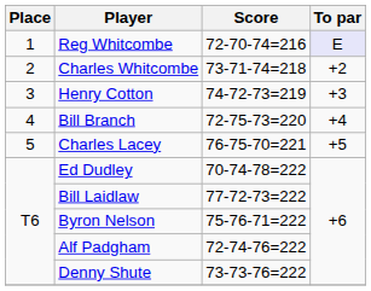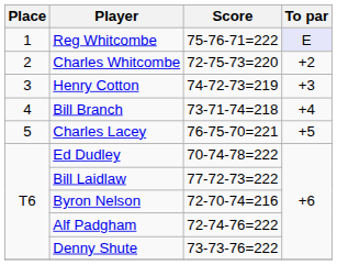 <table class="wikitable">
 <tr>
 <th>Place</th>
 <th>Player</th>
 <th>Score</th>
 <th>To par</th>
 </tr>
 <tr>
 <td align="center">1</td>
 <td> <a href='#'>Reg Whitcombe</a></td>
-<td>72-70-74=216</td>
+<td>75-76-71=222</td>
 <td align="center" style="background: lavender;">E</td>
 </tr>
 <tr>
 <td align="center">2</td>
 <td> <a href='#'>Charles Whitcombe</a></td>
-<td>73-71-74=218</td>
+<td>72-75-73=220</td>
 <td align="center">+2</td>
 </tr>
 <tr>
 <td align="center">3</td>
 <td> <a href='#'>Henry Cotton</a></td>
 <td>74-72-73=219</td>
 <td align="center">+3</td>
 </tr>
 <tr>
 <td align="center">4</td>
 <td> <a href='#'>Bill Branch</a></td>
-<td>72-75-73=220</td>
+<td>73-71-74=218</td>
 <td align="center">+4</td>
 </tr>
 <tr>
 <td align="center">5</td>
 <td> <a href='#'>Charles Lacey</a></td>
 <td>76-75-70=221</td>
 <td align="center">+5</td>
 </tr>
 <tr>
 <td rowspan=5 align="center">T6</td>
 <td> <a href='#'>Ed Dudley</a></td>
 <td>70-74-78=222</td>
 <td rowspan=5 align="center">+6</td>
 </tr>
 <tr>
 <td> <a href='#'>Bill Laidlaw</a></td>
 <td>77-72-73=222</td>
 </tr>
 <tr>
 <td> <a href='#'>Byron Nelson</a></td>
-<td>75-76-71=222</td>
+<td>72-70-74=216</td>
 </tr>
 <tr>
 <td> <a href='#'>Alf Padgham</a></td>
 <td>72-74-76=222</td>
 </tr>
 <tr>
 <td> <a href='#'>Denny Shute</a></td>
 <td>73-73-76=222</td>
 </tr>
 <tr>
 </tr>
 </table>
